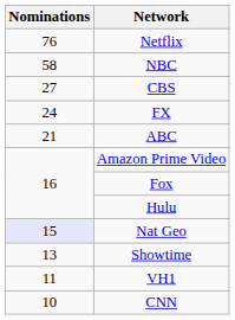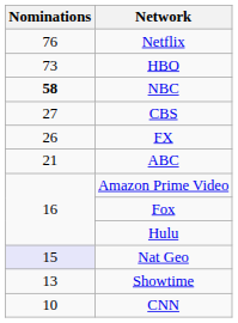 <table class="wikitable floatright" style="text-align: center;">
 <tr>
 <th scope="col" style="width:55px;">Nominations</th>
 <th scope="col" style="text-align:center;">Network</th>
 </tr>
 <tr>
 <td>76</td>
 <td><a href='#'>Netflix</a></td>
 </tr>
 <tr>
-<td>58</td>
+<td>73</td>
+<td><a href='#'>HBO</a></td>
+</tr>
+<tr>
+<td><strong>58</strong></td>
 <td><a href='#'>NBC</a></td>
 </tr>
 <tr>
 <td>27</td>
 <td><a href='#'>CBS</a></td>
 </tr>
 <tr>
-<td>24</td>
+<td>26</td>
 <td><a href='#'>FX</a></td>
 </tr>
 <tr>
 <td>21</td>
 <td><a href='#'>ABC</a></td>
 </tr>
 <tr>
 <td rowspan=3>16</td>
 <td><a href='#'>Amazon Prime Video</a></td>
 </tr>
 <tr>
 <td><a href='#'>Fox</a></td>
 </tr>
 <tr>
 <td><a href='#'>Hulu</a></td>
 </tr>
 <tr>
 <td style="background: lavender;">15</td>
 <td><a href='#'>Nat Geo</a></td>
 </tr>
 <tr>
 <td>13</td>
 <td><a href='#'>Showtime</a></td>
 </tr>
 <tr>
-<td>11</td>
-<td><a href='#'>VH1</a></td>
-</tr>
-<tr>
 <td>10</td>
 <td><a href='#'>CNN</a></td>
 </tr>
 </table>
